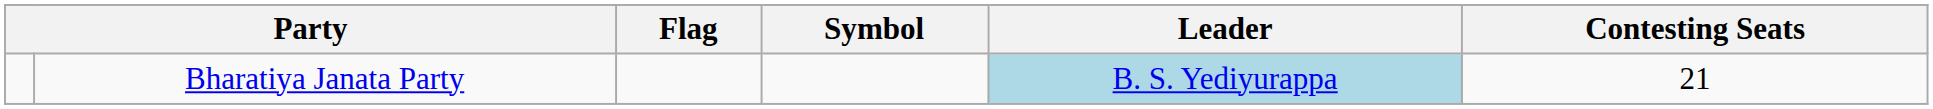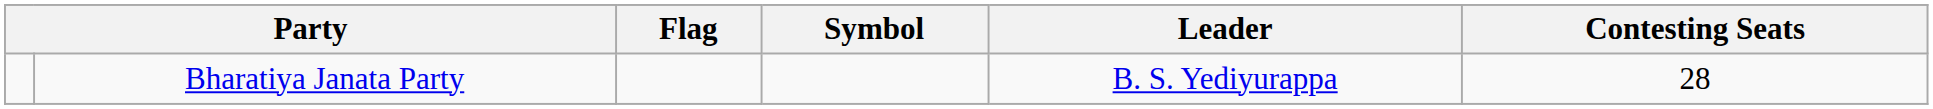 <table class="wikitable " width="50%" style="text-align:center">
 <tr>
 <th colspan="2">Party</th>
 <th>Flag</th>
 <th>Symbol</th>
 <th>Leader</th>
 <th>Contesting Seats</th>
 </tr>
 <tr>
 <td></td>
 <td><a href='#'>Bharatiya Janata Party</a></td>
 <td></td>
 <td></td>
-<td style="background: lightblue;"><a href='#'>B. S. Yediyurappa</a></td>
-<td>21</td>
+<td><a href='#'>B. S. Yediyurappa</a></td>
+<td>28</td>
 </tr>
 </table>
